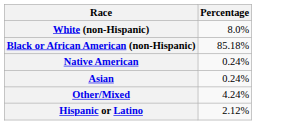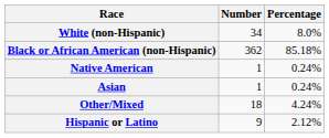 <table class="wikitable" style="text-align:right">
 <tr>
 <th scope="col">Race</th>
+<th scope="col">Number</th>
 <th scope="col">Percentage</th>
 </tr>
 <tr>
 <th scope="row"><a href='#'>White</a> (non-Hispanic)</th>
+<td>34</td>
 <td>8.0%</td>
 </tr>
 <tr>
 <th scope="row"><a href='#'>Black or African American</a> (non-Hispanic)</th>
+<td>362</td>
 <td>85.18%</td>
 </tr>
 <tr>
 <th scope="row"><a href='#'>Native American</a></th>
+<td>1</td>
 <td>0.24%</td>
 </tr>
 <tr>
 <th scope="row"><a href='#'>Asian</a></th>
+<td>1</td>
 <td>0.24%</td>
 </tr>
 <tr>
 <th scope="row"><a href='#'>Other/Mixed</a></th>
+<td>18</td>
 <td>4.24%</td>
 </tr>
 <tr>
 <th scope="row"><a href='#'>Hispanic</a> or <a href='#'>Latino</a></th>
+<td>9</td>
 <td>2.12%</td>
 </tr>
 </table>
